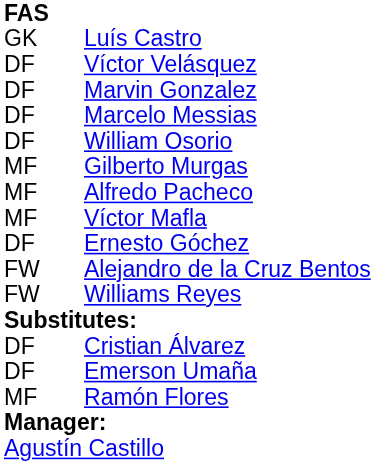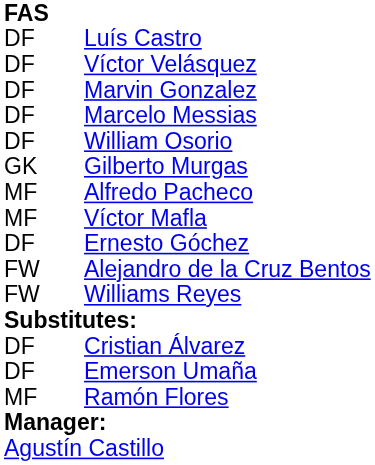 <table style="font-size: 90%" cellspacing="0" cellpadding="0">
 <tr>
 <td colspan="4"><strong>FAS</strong></td>
 </tr>
 <tr>
 <th width="25"></th>
 <th width="25"></th>
 </tr>
 <tr>
-<td>GK</td>
+<td>DF</td>
 <td></td>
 <td> <a href='#'>Luís Castro</a></td>
 </tr>
 <tr>
 <td>DF</td>
 <td></td>
 <td> <a href='#'>Víctor Velásquez</a> </td>
 </tr>
 <tr>
 <td>DF</td>
 <td></td>
 <td> <a href='#'>Marvin Gonzalez</a></td>
 </tr>
 <tr>
 <td>DF</td>
 <td></td>
 <td> <a href='#'>Marcelo Messias</a></td>
 </tr>
 <tr>
 <td>DF</td>
 <td></td>
 <td> <a href='#'>William Osorio</a></td>
 <td></td>
 <td></td>
 </tr>
 <tr>
-<td>MF</td>
+<td>GK</td>
 <td></td>
 <td> <a href='#'>Gilberto Murgas</a></td>
 </tr>
 <tr>
 <td>MF</td>
 <td></td>
 <td> <a href='#'>Alfredo Pacheco</a></td>
 <td></td>
 <td></td>
 </tr>
 <tr>
 <td>MF</td>
 <td></td>
 <td> <a href='#'>Víctor Mafla</a> </td>
 <td></td>
 <td></td>
 </tr>
 <tr>
 <td>DF</td>
 <td></td>
 <td> <a href='#'>Ernesto Góchez</a></td>
 </tr>
 <tr>
 <td>FW</td>
 <td></td>
 <td> <a href='#'>Alejandro de la Cruz Bentos</a></td>
 </tr>
 <tr>
 <td>FW</td>
 <td></td>
 <td> <a href='#'>Williams Reyes</a></td>
 </tr>
 <tr>
 <td colspan=3><strong>Substitutes:</strong></td>
 </tr>
 <tr>
 <td>DF</td>
 <td></td>
 <td> <a href='#'>Cristian Álvarez</a></td>
 <td></td>
 <td></td>
 </tr>
 <tr>
 <td>DF</td>
 <td></td>
 <td> <a href='#'>Emerson Umaña</a></td>
 <td></td>
 <td></td>
 </tr>
 <tr>
 <td>MF</td>
 <td></td>
 <td> <a href='#'>Ramón Flores</a></td>
 <td></td>
 <td></td>
 </tr>
 <tr>
 <td colspan=3><strong>Manager:</strong></td>
 </tr>
 <tr>
 <td colspan=4> <a href='#'>Agustín Castillo</a></td>
 </tr>
 </table>
